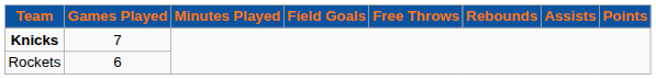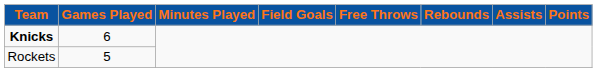 <table class="wikitable">
 <tr>
 <th style="color:#FF7518; background:#0953a0;">Team</th>
 <th style="color:#FF7518; background:#0953a0;">Games Played</th>
 <th style="color:#FF7518; background:#0953a0;">Minutes Played</th>
 <th style="color:#FF7518; background:#0953a0;">Field Goals</th>
 <th style="color:#FF7518; background:#0953a0;">Free Throws</th>
 <th style="color:#FF7518; background:#0953a0;">Rebounds</th>
 <th style="color:#FF7518; background:#0953a0;">Assists</th>
 <th style="color:#FF7518; background:#0953a0;">Points</th>
 </tr>
 <tr align="center">
 <td><strong>Knicks</strong></td>
-<td>7</td>
+<td>6</td>
 </tr>
 <tr align="center">
 <td>Rockets</td>
-<td>6</td>
+<td>5</td>
 </tr>
 </table>
